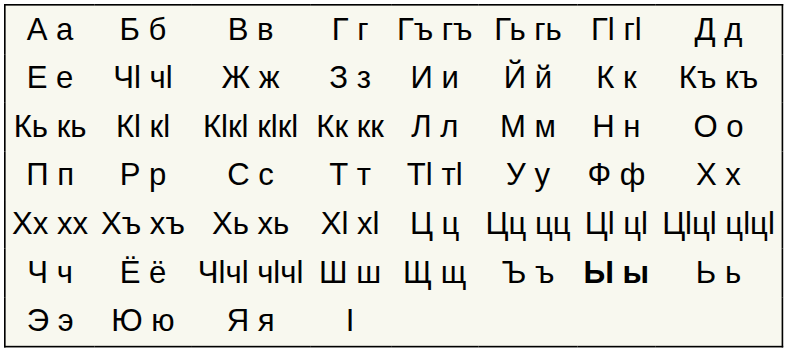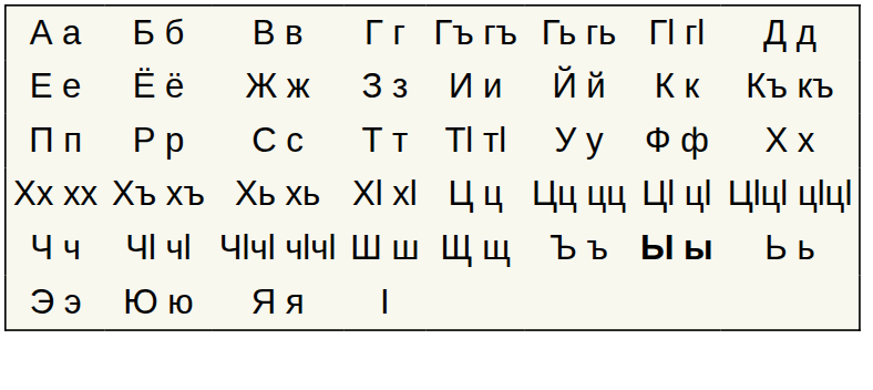 <table cellpadding=4 class="Unicode" style="font-size:larger; text-align:center; border-color:black; border-width:1px; border-style:solid; border-collapse:collapse; background-color:#F8F8EF;" summary="Fifty-one letters of the Avar alphabet, capital and small">
 <tr>
 <td>А а</td>
 <td>Б б</td>
 <td>В в</td>
 <td>Г г</td>
 <td>Гъ гъ</td>
 <td>Гь гь</td>
 <td>Гӏ гӏ</td>
 <td>Д д</td>
 </tr>
 <tr>
 <td>Е е</td>
-<td>Чӏ чӏ</td>
+<td>Ё ё</td>
 <td>Ж ж</td>
 <td>З з</td>
 <td>И и</td>
 <td>Й й</td>
 <td>К к</td>
 <td>Къ къ</td>
-</tr>
-<tr>
-<td>Кь кь</td>
-<td>Кӏ кӏ</td>
-<td>Кӏкӏ кӏкӏ</td>
-<td>Кк кк</td>
-<td>Л л</td>
-<td>М м</td>
-<td>Н н</td>
-<td>О о</td>
 </tr>
 <tr>
 <td>П п</td>
 <td>Р р</td>
 <td>С с</td>
 <td>Т т</td>
 <td>Тӏ тӏ</td>
 <td>У у</td>
 <td>Ф ф</td>
 <td>Х х</td>
 </tr>
 <tr>
 <td>Хх хх</td>
 <td>Хъ хъ</td>
 <td>Хь хь</td>
 <td>Хӏ хӏ</td>
 <td>Ц ц</td>
 <td>Цц цц</td>
 <td>Цӏ цӏ</td>
 <td>Цӏцӏ цӏцӏ</td>
 </tr>
 <tr>
 <td>Ч ч</td>
-<td>Ё ё</td>
+<td>Чӏ чӏ</td>
 <td>Чӏчӏ чӏчӏ</td>
 <td>Ш ш</td>
 <td>Щ щ</td>
 <td>Ъ ъ</td>
 <td><strong>Ы ы</strong></td>
 <td>Ь ь</td>
 </tr>
 <tr>
 <td>Э э</td>
 <td>Ю ю</td>
 <td>Я я</td>
 <td>Ӏ</td>
 </tr>
 </table>
